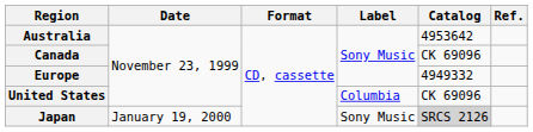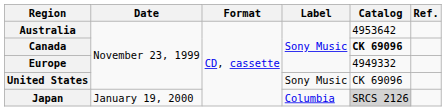 <table class="wikitable plainrowheaders">
 <tr>
 <th>Region</th>
 <th>Date</th>
 <th>Format</th>
 <th>Label</th>
 <th>Catalog</th>
 <th>Ref.</th>
 </tr>
 <tr>
 <th scope="row">Australia</th>
 <td rowspan="4">November 23, 1999</td>
 <td rowspan="5"><a href='#'>CD</a>, <a href='#'>cassette</a></td>
 <td rowspan="3"><a href='#'>Sony Music</a></td>
 <td>4953642</td>
 <td></td>
 </tr>
 <tr>
 <th scope="row">Canada</th>
-<td>CK 69096</td>
+<td><strong>CK 69096</strong></td>
 <td></td>
 </tr>
 <tr>
 <th scope="row">Europe</th>
 <td>4949332</td>
 <td></td>
 </tr>
 <tr>
 <th scope="row">United States</th>
-<td><a href='#'>Columbia</a></td>
+<td>Sony Music</td>
 <td>CK 69096</td>
 <td></td>
 </tr>
 <tr>
 <th scope="row">Japan</th>
 <td>January 19, 2000</td>
-<td>Sony Music</td>
+<td><a href='#'>Columbia</a></td>
 <td style="background: lightgrey;">SRCS 2126</td>
 <td></td>
 </tr>
 </table>
